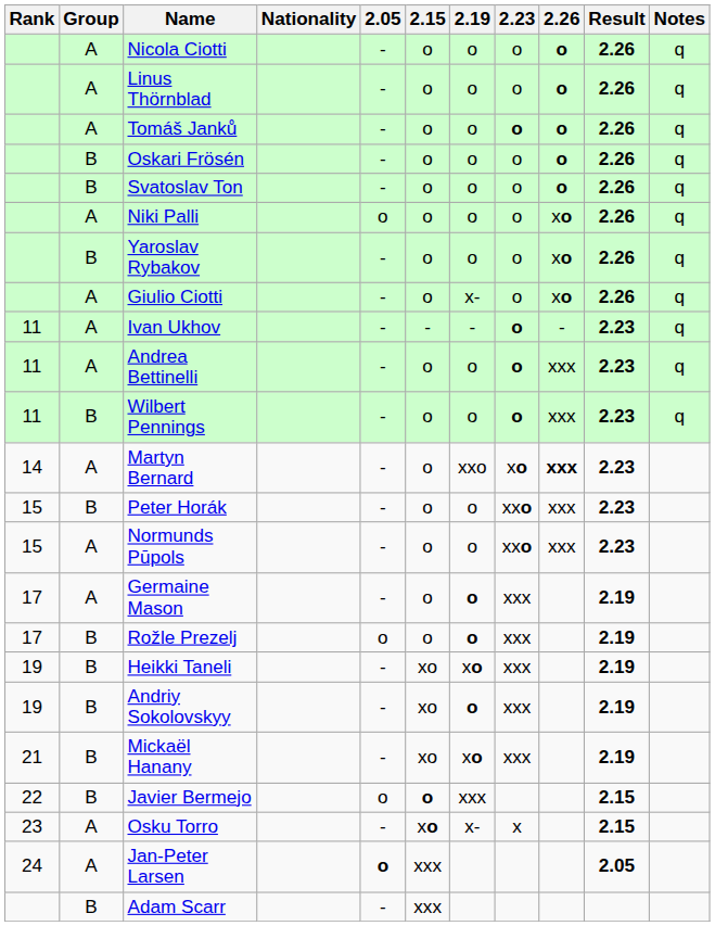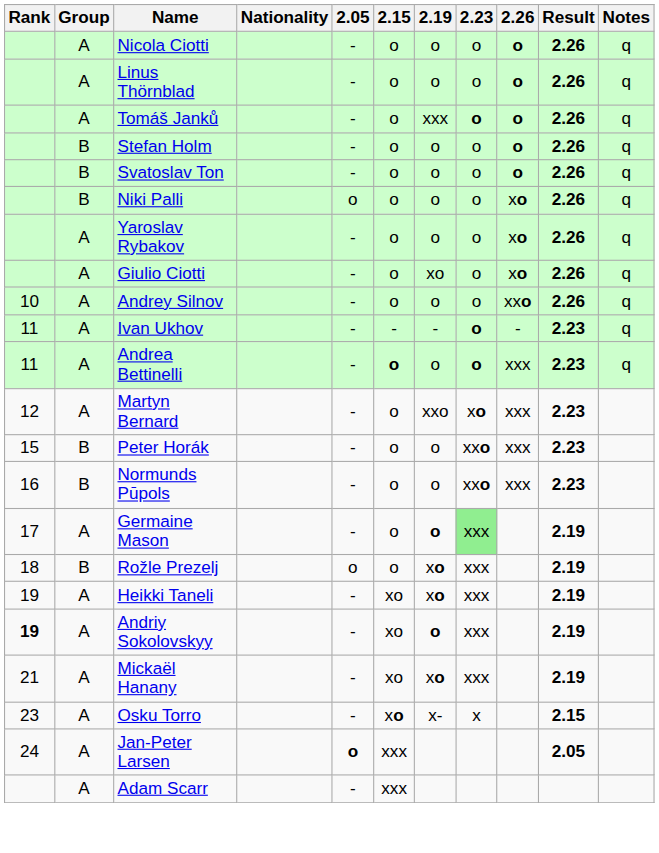 <table class="wikitable sortable" style="text-align:center">
 <tr>
 <th>Rank</th>
 <th>Group</th>
 <th>Name</th>
 <th>Nationality</th>
 <th>2.05</th>
 <th>2.15</th>
 <th>2.19</th>
 <th>2.23</th>
 <th>2.26</th>
 <th>Result</th>
 <th>Notes</th>
 </tr>
 <tr bgcolor=ccffcc>
 <td></td>
 <td>A</td>
 <td align=left><a href='#'>Nicola Ciotti</a></td>
 <td align=left></td>
 <td>-</td>
 <td>o</td>
 <td>o</td>
 <td>o</td>
 <td><strong>o</strong></td>
 <td><strong>2.26</strong></td>
 <td>q</td>
 </tr>
 <tr bgcolor=ccffcc>
 <td></td>
 <td>A</td>
 <td align=left><a href='#'>Linus Thörnblad</a></td>
 <td align=left></td>
 <td>-</td>
 <td>o</td>
 <td>o</td>
 <td>o</td>
 <td><strong>o</strong></td>
 <td><strong>2.26</strong></td>
 <td>q</td>
 </tr>
 <tr bgcolor=ccffcc>
 <td></td>
 <td>A</td>
 <td align=left><a href='#'>Tomáš Janků</a></td>
 <td align=left></td>
 <td>-</td>
 <td>o</td>
-<td>o</td>
+<td>xxx</td>
 <td><strong>o</strong></td>
 <td><strong>o</strong></td>
 <td><strong>2.26</strong></td>
 <td>q</td>
 </tr>
 <tr bgcolor=ccffcc>
 <td></td>
 <td>B</td>
-<td align=left><a href='#'>Oskari Frösén</a></td>
+<td align=left><a href='#'>Stefan Holm</a></td>
 <td align=left></td>
 <td>-</td>
 <td>o</td>
 <td>o</td>
 <td>o</td>
 <td><strong>o</strong></td>
 <td><strong>2.26</strong></td>
 <td>q</td>
 </tr>
 <tr bgcolor=ccffcc>
 <td></td>
 <td>B</td>
 <td align=left><a href='#'>Svatoslav Ton</a></td>
 <td align=left></td>
 <td>-</td>
 <td>o</td>
 <td>o</td>
 <td>o</td>
 <td><strong>o</strong></td>
 <td><strong>2.26</strong></td>
 <td>q</td>
 </tr>
 <tr bgcolor=ccffcc>
 <td></td>
-<td>A</td>
+<td>B</td>
 <td align=left><a href='#'>Niki Palli</a></td>
 <td align=left></td>
 <td>o</td>
 <td>o</td>
 <td>o</td>
 <td>o</td>
 <td>x<strong>o</strong></td>
 <td><strong>2.26</strong></td>
 <td>q</td>
 </tr>
 <tr bgcolor=ccffcc>
 <td></td>
-<td>B</td>
+<td>A</td>
 <td align=left><a href='#'>Yaroslav Rybakov</a></td>
 <td align=left></td>
 <td>-</td>
 <td>o</td>
 <td>o</td>
 <td>o</td>
 <td>x<strong>o</strong></td>
 <td><strong>2.26</strong></td>
 <td>q</td>
 </tr>
 <tr bgcolor=ccffcc>
 <td></td>
 <td>A</td>
 <td align=left><a href='#'>Giulio Ciotti</a></td>
 <td align=left></td>
 <td>-</td>
 <td>o</td>
-<td>x-</td>
+<td>xo</td>
 <td>o</td>
 <td>x<strong>o</strong></td>
+<td><strong>2.26</strong></td>
+<td>q</td>
+</tr>
+<tr bgcolor=ccffcc>
+<td>10</td>
+<td>A</td>
+<td align=left><a href='#'>Andrey Silnov</a></td>
+<td align=left></td>
+<td>-</td>
+<td>o</td>
+<td>o</td>
+<td>o</td>
+<td>xx<strong>o</strong></td>
 <td><strong>2.26</strong></td>
 <td>q</td>
 </tr>
 <tr bgcolor=ccffcc>
 <td>11</td>
 <td>A</td>
 <td align=left><a href='#'>Ivan Ukhov</a></td>
 <td align=left></td>
 <td>-</td>
 <td>-</td>
 <td>-</td>
 <td><strong>o</strong></td>
 <td>-</td>
 <td><strong>2.23</strong></td>
 <td>q</td>
 </tr>
 <tr bgcolor=ccffcc>
 <td>11</td>
 <td>A</td>
 <td align=left><a href='#'>Andrea Bettinelli</a></td>
 <td align=left></td>
 <td>-</td>
-<td>o</td>
-<td>o</td>
 <td><strong>o</strong></td>
-<td>xxx</td>
-<td><strong>2.23</strong></td>
-<td>q</td>
-</tr>
-<tr bgcolor=ccffcc>
-<td>11</td>
-<td>B</td>
-<td align=left><a href='#'>Wilbert Pennings</a></td>
-<td align=left></td>
-<td>-</td>
-<td>o</td>
 <td>o</td>
 <td><strong>o</strong></td>
 <td>xxx</td>
 <td><strong>2.23</strong></td>
 <td>q</td>
 </tr>
 <tr>
-<td>14</td>
+<td>12</td>
 <td>A</td>
 <td align=left><a href='#'>Martyn Bernard</a></td>
 <td align=left></td>
 <td>-</td>
 <td>o</td>
 <td>xxo</td>
 <td>x<strong>o</strong></td>
-<td><strong>xxx</strong></td>
+<td>xxx</td>
 <td><strong>2.23</strong></td>
 <td></td>
 </tr>
 <tr>
 <td>15</td>
 <td>B</td>
 <td align=left><a href='#'>Peter Horák</a></td>
 <td align=left></td>
 <td>-</td>
 <td>o</td>
 <td>o</td>
 <td>xx<strong>o</strong></td>
 <td>xxx</td>
 <td><strong>2.23</strong></td>
 <td></td>
 </tr>
 <tr>
-<td>15</td>
-<td>A</td>
+<td>16</td>
+<td>B</td>
 <td align=left><a href='#'>Normunds Pūpols</a></td>
 <td align=left></td>
 <td>-</td>
 <td>o</td>
 <td>o</td>
 <td>xx<strong>o</strong></td>
 <td>xxx</td>
 <td><strong>2.23</strong></td>
 <td></td>
 </tr>
 <tr>
 <td>17</td>
 <td>A</td>
 <td align=left><a href='#'>Germaine Mason</a></td>
 <td align=left></td>
 <td>-</td>
 <td>o</td>
 <td><strong>o</strong></td>
-<td>xxx</td>
+<td style="background: lightgreen;">xxx</td>
 <td></td>
 <td><strong>2.19</strong></td>
 <td></td>
 </tr>
 <tr>
-<td>17</td>
+<td>18</td>
 <td>B</td>
 <td align=left><a href='#'>Rožle Prezelj</a></td>
 <td align=left></td>
 <td>o</td>
 <td>o</td>
-<td><strong>o</strong></td>
+<td>x<strong>o</strong></td>
 <td>xxx</td>
 <td></td>
 <td><strong>2.19</strong></td>
 <td></td>
 </tr>
 <tr>
 <td>19</td>
-<td>B</td>
+<td>A</td>
 <td align=left><a href='#'>Heikki Taneli</a></td>
 <td align=left></td>
 <td>-</td>
 <td>xo</td>
 <td>x<strong>o</strong></td>
 <td>xxx</td>
 <td></td>
 <td><strong>2.19</strong></td>
 <td></td>
 </tr>
 <tr>
-<td>19</td>
-<td>B</td>
+<td><strong>19</strong></td>
+<td>A</td>
 <td align=left><a href='#'>Andriy Sokolovskyy</a></td>
 <td align=left></td>
 <td>-</td>
 <td>xo</td>
 <td><strong>o</strong></td>
 <td>xxx</td>
 <td></td>
 <td><strong>2.19</strong></td>
 <td></td>
 </tr>
 <tr>
 <td>21</td>
-<td>B</td>
+<td>A</td>
 <td align=left><a href='#'>Mickaël Hanany</a></td>
 <td align=left></td>
 <td>-</td>
 <td>xo</td>
 <td>x<strong>o</strong></td>
 <td>xxx</td>
 <td></td>
 <td><strong>2.19</strong></td>
-<td></td>
-</tr>
-<tr>
-<td>22</td>
-<td>B</td>
-<td align=left><a href='#'>Javier Bermejo</a></td>
-<td align=left></td>
-<td>o</td>
-<td><strong>o</strong></td>
-<td>xxx</td>
-<td></td>
-<td></td>
-<td><strong>2.15</strong></td>
 <td></td>
 </tr>
 <tr>
 <td>23</td>
 <td>A</td>
 <td align=left><a href='#'>Osku Torro</a></td>
 <td align=left></td>
 <td>-</td>
 <td>x<strong>o</strong></td>
 <td>x-</td>
 <td>x</td>
 <td></td>
 <td><strong>2.15</strong></td>
 <td></td>
 </tr>
 <tr>
 <td>24</td>
 <td>A</td>
 <td align=left><a href='#'>Jan-Peter Larsen</a></td>
 <td align=left></td>
 <td><strong>o</strong></td>
 <td>xxx</td>
 <td></td>
 <td></td>
 <td></td>
 <td><strong>2.05</strong></td>
 <td></td>
 </tr>
 <tr>
 <td></td>
-<td>B</td>
+<td>A</td>
 <td align=left><a href='#'>Adam Scarr</a></td>
 <td align=left></td>
 <td>-</td>
 <td>xxx</td>
 <td></td>
 <td></td>
 <td></td>
 <td><strong></strong></td>
 <td></td>
 </tr>
 </table>
